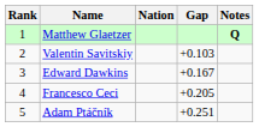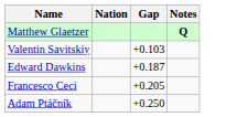 <table class="wikitable sortable" style="text-align:center">
 <tr>
-<th>Rank</th>
 <th>Name</th>
 <th>Nation</th>
 <th>Gap</th>
 <th>Notes</th>
 </tr>
 <tr bgcolor=ccffcc>
-<td>1</td>
 <td align=left><a href='#'>Matthew Glaetzer</a></td>
 <td align=left></td>
 <td></td>
 <td><strong>Q</strong></td>
 </tr>
 <tr>
-<td>2</td>
 <td align=left><a href='#'>Valentin Savitskiy</a></td>
 <td align=left></td>
 <td>+0.103</td>
 <td></td>
 </tr>
 <tr>
-<td>3</td>
 <td align=left><a href='#'>Edward Dawkins</a></td>
 <td align=left></td>
-<td>+0.167</td>
+<td>+0.187</td>
 <td></td>
 </tr>
 <tr>
-<td>4</td>
 <td align=left><a href='#'>Francesco Ceci</a></td>
 <td align=left></td>
 <td>+0.205</td>
 <td></td>
 </tr>
 <tr>
-<td>5</td>
 <td align=left><a href='#'>Adam Ptáčník</a></td>
 <td align=left></td>
-<td>+0.251</td>
+<td>+0.250</td>
 <td></td>
 </tr>
 </table>
